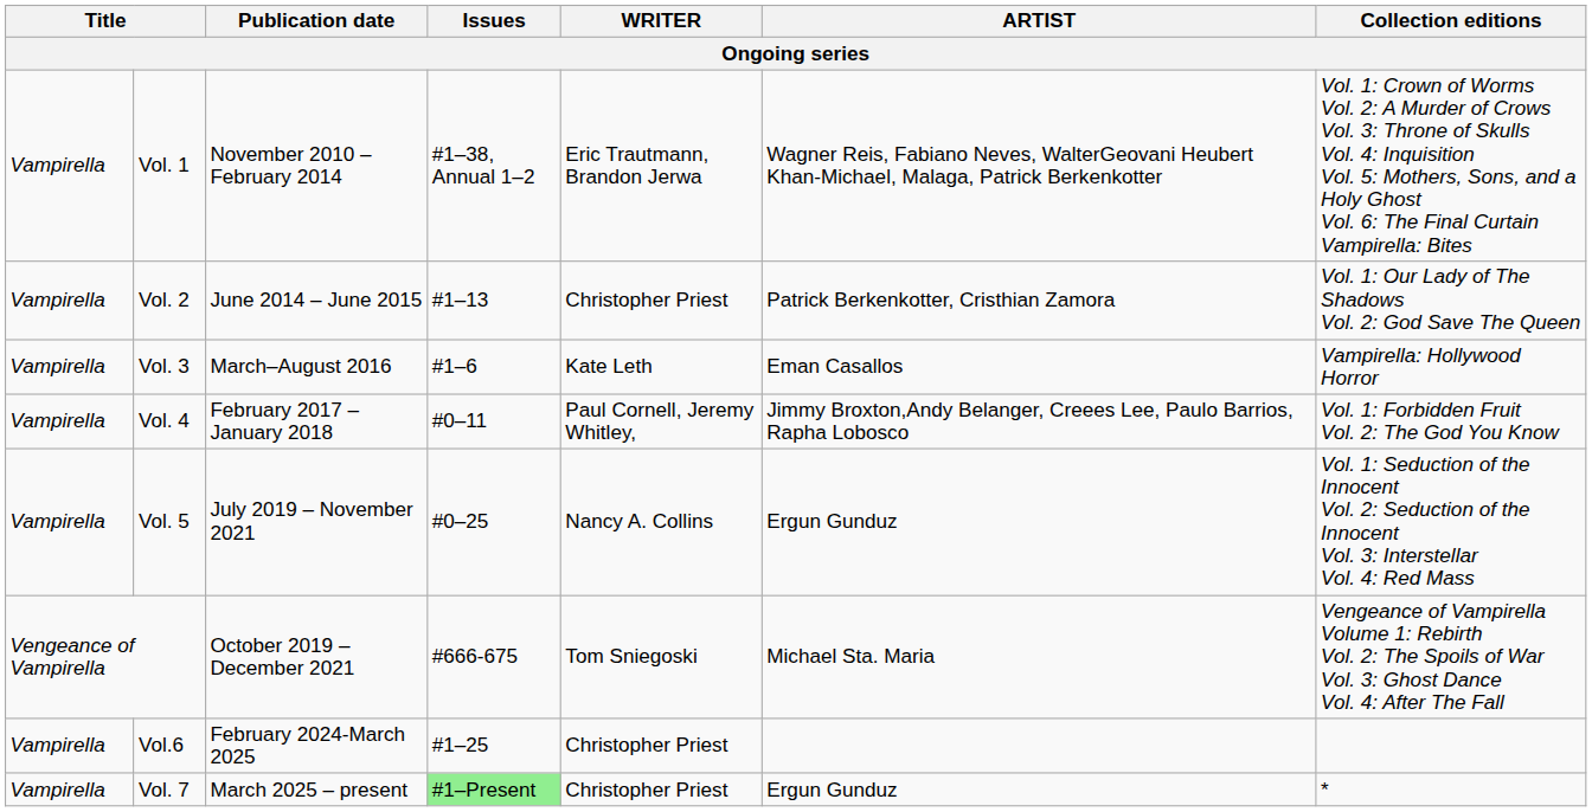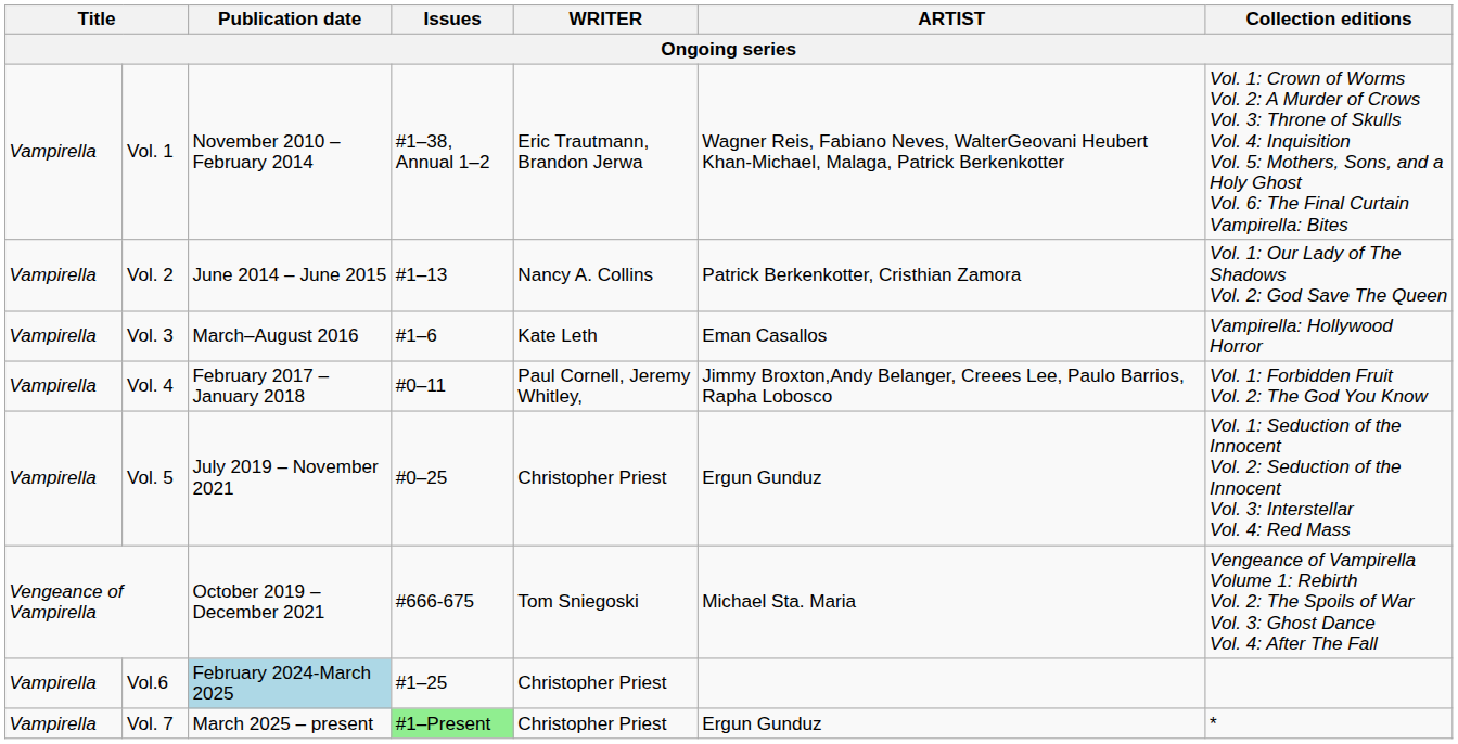 <table class="wikitable">
 <tr>
 <th colspan="2">Title</th>
 <th>Publication date</th>
 <th>Issues</th>
 <th>WRITER</th>
 <th>ARTIST</th>
 <th>Collection editions</th>
 </tr>
 <tr>
 <th colspan="7">Ongoing series</th>
 </tr>
 <tr>
 <td><em>Vampirella</em></td>
 <td>Vol. 1</td>
 <td>November 2010 – February 2014</td>
 <td>#1–38, Annual 1–2</td>
 <td>Eric Trautmann,<br>Brandon Jerwa</td>
 <td>Wagner Reis, Fabiano Neves, WalterGeovani Heubert Khan-Michael, Malaga, Patrick Berkenkotter</td>
 <td><em>Vol. 1: Crown of Worms</em><br><em>Vol. 2: A Murder of Crows</em><br><em>Vol. 3: Throne of Skulls</em><br><em>Vol. 4: Inquisition</em><br><em>Vol. 5: Mothers, Sons, and a Holy Ghost</em><br><em>Vol. 6: The Final Curtain</em><br><em>Vampirella: Bites</em></td>
 </tr>
 <tr>
 <td><em>Vampirella</em></td>
 <td>Vol. 2</td>
 <td>June 2014 – June 2015</td>
 <td>#1–13</td>
-<td>Christopher Priest</td>
+<td>Nancy A. Collins</td>
 <td>Patrick Berkenkotter, Cristhian Zamora</td>
 <td><em>Vol. 1: Our Lady of The Shadows</em><br><em>Vol. 2: God Save The Queen</em></td>
 </tr>
 <tr>
 <td><em>Vampirella</em></td>
 <td>Vol. 3</td>
 <td>March–August 2016</td>
 <td>#1–6</td>
 <td>Kate Leth</td>
 <td>Eman Casallos</td>
 <td><em>Vampirella: Hollywood Horror</em></td>
 </tr>
 <tr>
 <td><em>Vampirella</em></td>
 <td>Vol. 4</td>
 <td>February 2017 – January 2018</td>
 <td>#0–11</td>
 <td>Paul Cornell, Jeremy Whitley,</td>
 <td>Jimmy Broxton,Andy Belanger, Creees Lee, Paulo Barrios, Rapha Lobosco</td>
 <td><em>Vol. 1: Forbidden Fruit</em><br><em>Vol. 2: The God You Know</em></td>
 </tr>
 <tr>
 <td><em>Vampirella</em></td>
 <td>Vol. 5</td>
 <td>July 2019 – November 2021</td>
 <td>#0–25</td>
-<td>Nancy A. Collins</td>
+<td>Christopher Priest</td>
 <td>Ergun Gunduz</td>
 <td><em>Vol. 1: Seduction of the Innocent</em><br><em>Vol. 2: Seduction of the Innocent</em><br><em>Vol. 3: Interstellar</em><br><em>Vol. 4: Red Mass</em></td>
 </tr>
 <tr>
 <td colspan="2"><em>Vengeance of Vampirella</em></td>
 <td>October 2019 – December 2021</td>
 <td>#666-675</td>
 <td>Tom Sniegoski</td>
 <td>Michael Sta. Maria</td>
 <td><em>Vengeance of Vampirella Volume 1: Rebirth</em><br><em>Vol. 2: The Spoils of War</em><br><em>Vol. 3: Ghost Dance</em><br><em>Vol. 4: After The Fall</em></td>
 </tr>
 <tr>
 <td><em>Vampirella</em></td>
 <td>Vol.6</td>
-<td>February 2024-March 2025</td>
+<td style="background: lightblue;">February 2024-March 2025</td>
 <td>#1–25</td>
 <td>Christopher Priest</td>
 <td><br></td>
 <td></td>
 </tr>
 <tr>
 <td><em>Vampirella</em></td>
 <td>Vol. 7</td>
 <td>March 2025 – present</td>
 <td style="background: lightgreen;">#1–Present</td>
 <td>Christopher Priest</td>
 <td>Ergun Gunduz</td>
 <td>*</td>
 </tr>
 </table>
